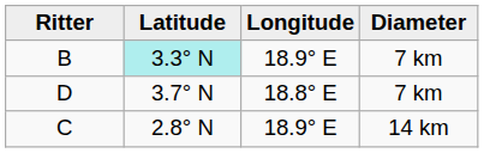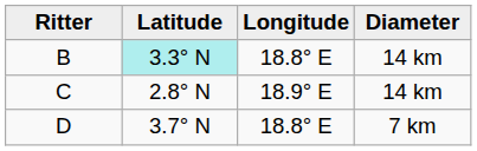 <table class="wikitable">
 <tr>
 <th width="25%" style="background:#eeeeee;">Ritter</th>
 <th width="25%" style="background:#eeeeee;">Latitude</th>
 <th width="25%" style="background:#eeeeee;">Longitude</th>
 <th width="25%" style="background:#eeeeee;">Diameter</th>
 </tr>
 <tr>
 <td align="center">B</td>
 <td align="center" style="background: paleturquoise;">3.3° N</td>
+<td align="center">18.8° E</td>
+<td align="center">14 km</td>
+</tr>
+<tr>
+<td align="center">C</td>
+<td align="center">2.8° N</td>
 <td align="center">18.9° E</td>
-<td align="center">7 km</td>
+<td align="center">14 km</td>
 </tr>
 <tr>
 <td align="center">D</td>
 <td align="center">3.7° N</td>
 <td align="center">18.8° E</td>
 <td align="center">7 km</td>
 </tr>
-<tr>
-<td align="center">C</td>
-<td align="center">2.8° N</td>
-<td align="center">18.9° E</td>
-<td align="center">14 km</td>
-</tr>
 </table>
